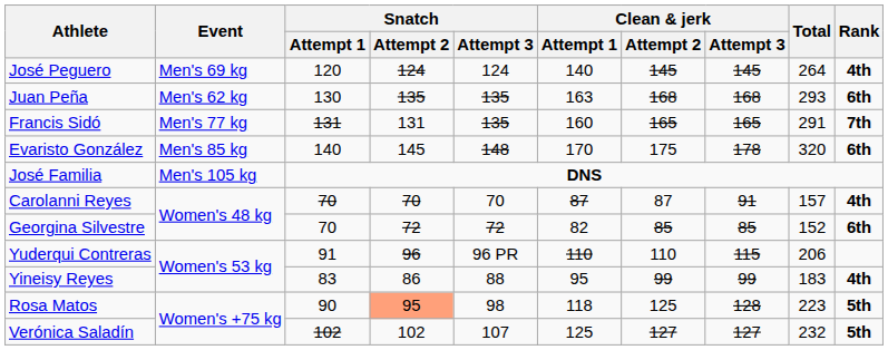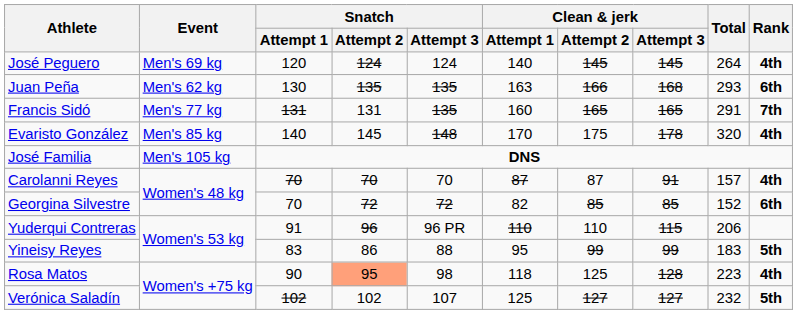 <table class="wikitable" border="1" style="font-size:90%;">
 <tr>
 <th rowspan=2>Athlete</th>
 <th rowspan=2>Event</th>
 <th colspan=3>Snatch</th>
 <th colspan=3>Clean & jerk</th>
 <th rowspan=2>Total</th>
 <th rowspan=2>Rank</th>
 </tr>
 <tr>
 <th>Attempt 1</th>
 <th>Attempt 2</th>
 <th>Attempt 3</th>
 <th>Attempt 1</th>
 <th>Attempt 2</th>
 <th>Attempt 3</th>
 </tr>
 <tr>
 <td><a href='#'>José Peguero</a></td>
 <td><a href='#'>Men's 69 kg</a></td>
 <td align=center>120</td>
 <td align=center><del>124</del></td>
 <td align=center>124</td>
 <td align=center>140</td>
 <td align=center><del>145</del></td>
 <td align=center><del>145</del></td>
 <td align=center>264</td>
 <td align=center><strong>4th</strong></td>
 </tr>
 <tr>
 <td><a href='#'>Juan Peña</a></td>
 <td><a href='#'>Men's 62 kg</a></td>
 <td align=center>130</td>
 <td align=center><del>135</del></td>
 <td align=center><del>135</del></td>
 <td align=center>163</td>
-<td align=center><del>168</del></td>
+<td align=center><del>166</del></td>
 <td align=center><del>168</del></td>
 <td align=center>293</td>
 <td align=center><strong>6th</strong></td>
 </tr>
 <tr>
 <td><a href='#'>Francis Sidó</a></td>
 <td><a href='#'>Men's 77 kg</a></td>
 <td align=center><del>131</del></td>
 <td align=center>131</td>
 <td align=center><del>135</del></td>
 <td align=center>160</td>
 <td align=center><del>165</del></td>
 <td align=center><del>165</del></td>
 <td align=center>291</td>
 <td align=center><strong>7th</strong></td>
 </tr>
 <tr>
 <td><a href='#'>Evaristo González</a></td>
 <td><a href='#'>Men's 85 kg</a></td>
 <td align=center>140</td>
 <td align=center>145</td>
 <td align=center><del>148</del></td>
 <td align=center>170</td>
 <td align=center>175</td>
 <td align=center><del>178</del></td>
 <td align=center>320</td>
-<td align=center><strong>6th</strong></td>
+<td align=center><strong>4th</strong></td>
 </tr>
 <tr>
 <td><a href='#'>José Familia</a></td>
 <td><a href='#'>Men's 105 kg</a></td>
 <td align=center colspan="10"><strong>DNS</strong></td>
 </tr>
 <tr>
 <td><a href='#'>Carolanni Reyes</a></td>
 <td rowspan=2><a href='#'>Women's 48 kg</a></td>
 <td align=center><del>70</del></td>
 <td align=center><del>70</del></td>
 <td align=center>70</td>
 <td align=center><del>87</del></td>
 <td align=center>87</td>
 <td align=center><del>91</del></td>
 <td align=center>157</td>
 <td align=center><strong>4th</strong></td>
 </tr>
 <tr>
 <td><a href='#'>Georgina Silvestre</a></td>
 <td align=center>70</td>
 <td align=center><del>72</del></td>
 <td align=center><del>72</del></td>
 <td align=center>82</td>
 <td align=center><del>85</del></td>
 <td align=center><del>85</del></td>
 <td align=center>152</td>
 <td align=center><strong>6th</strong></td>
 </tr>
 <tr>
 <td><a href='#'>Yuderqui Contreras</a></td>
 <td rowspan=2><a href='#'>Women's 53 kg</a></td>
 <td align=center>91</td>
 <td align=center><del>96</del></td>
 <td align=center>96 PR</td>
 <td align=center><del>110</del></td>
 <td align=center>110</td>
 <td align=center><del>115</del></td>
 <td align=center>206</td>
 <td align=center></td>
 </tr>
 <tr>
 <td><a href='#'>Yineisy Reyes</a></td>
 <td align=center>83</td>
 <td align=center>86</td>
 <td align=center>88</td>
 <td align=center>95</td>
 <td align=center><del>99</del></td>
 <td align=center><del>99</del></td>
 <td align=center>183</td>
-<td align=center><strong>4th</strong></td>
+<td align=center><strong>5th</strong></td>
 </tr>
 <tr>
 <td><a href='#'>Rosa Matos</a></td>
 <td rowspan=2><a href='#'>Women's +75 kg</a></td>
 <td align=center>90</td>
 <td align=center style="background: lightsalmon;">95</td>
 <td align=center>98</td>
 <td align=center>118</td>
 <td align=center>125</td>
 <td align=center><del>128</del></td>
 <td align=center>223</td>
-<td align=center><strong>5th</strong></td>
+<td align=center><strong>4th</strong></td>
 </tr>
 <tr>
 <td><a href='#'>Verónica Saladín</a></td>
 <td align=center><del>102</del></td>
 <td align=center>102</td>
 <td align=center>107</td>
 <td align=center>125</td>
 <td align=center><del>127</del></td>
 <td align=center><del>127</del></td>
 <td align=center>232</td>
 <td align=center><strong>5th</strong></td>
 </tr>
 </table>
